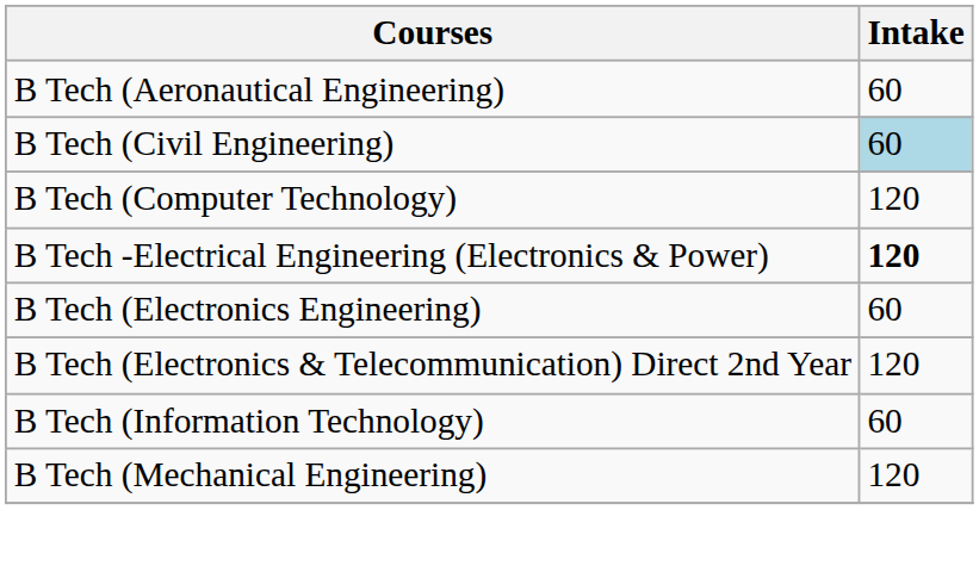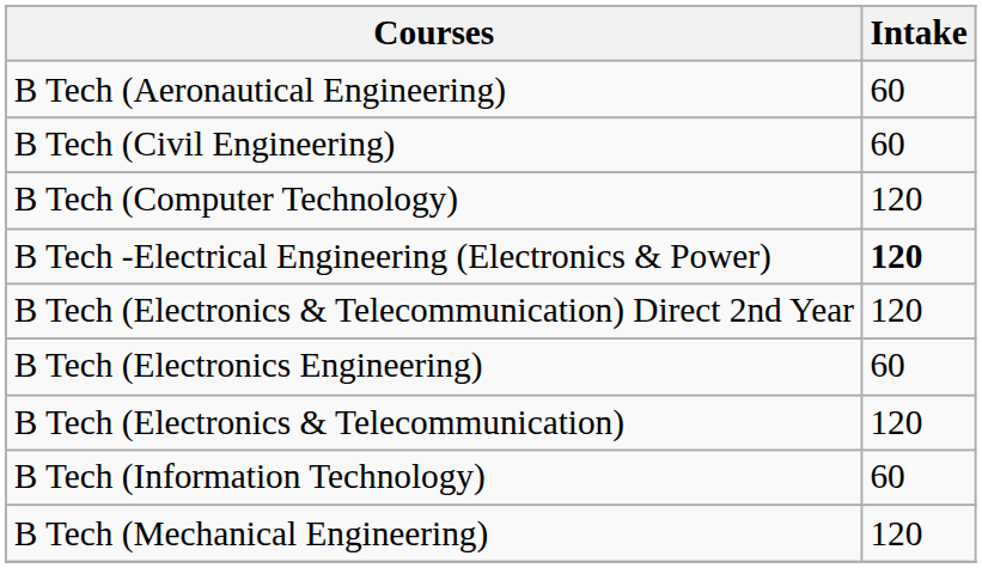 <table class="wikitable">
 <tr>
 <th>Courses</th>
 <th>Intake</th>
 </tr>
 <tr>
 <td>B Tech (Aeronautical Engineering)</td>
 <td>60</td>
 </tr>
 <tr>
 <td>B Tech (Civil Engineering)</td>
-<td style="background: lightblue;">60</td>
+<td>60</td>
 </tr>
 <tr>
 <td>B Tech (Computer Technology)</td>
 <td>120</td>
 </tr>
 <tr>
 <td>B Tech -Electrical Engineering (Electronics & Power)</td>
 <td><strong>120</strong></td>
 </tr>
 <tr>
+<td>B Tech (Electronics & Telecommunication) Direct 2nd Year</td>
+<td>120</td>
+</tr>
+<tr>
 <td>B Tech (Electronics Engineering)</td>
 <td>60</td>
 </tr>
 <tr>
-<td>B Tech (Electronics & Telecommunication) Direct 2nd Year</td>
+<td>B Tech (Electronics & Telecommunication)</td>
 <td>120</td>
 </tr>
 <tr>
 <td>B Tech (Information Technology)</td>
 <td>60</td>
 </tr>
 <tr>
 <td>B Tech (Mechanical Engineering)</td>
 <td>120</td>
 </tr>
 <tr>
 </tr>
 </table>
